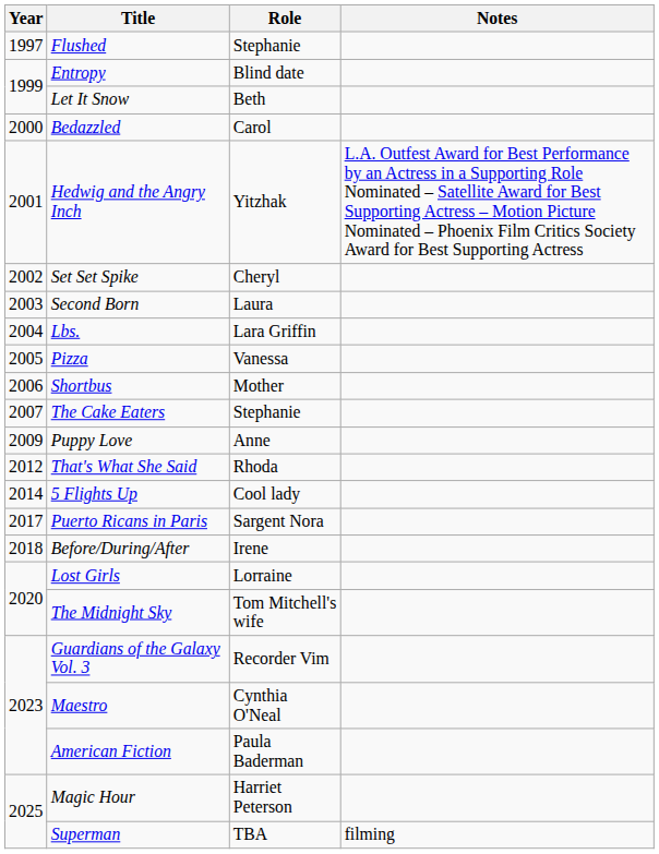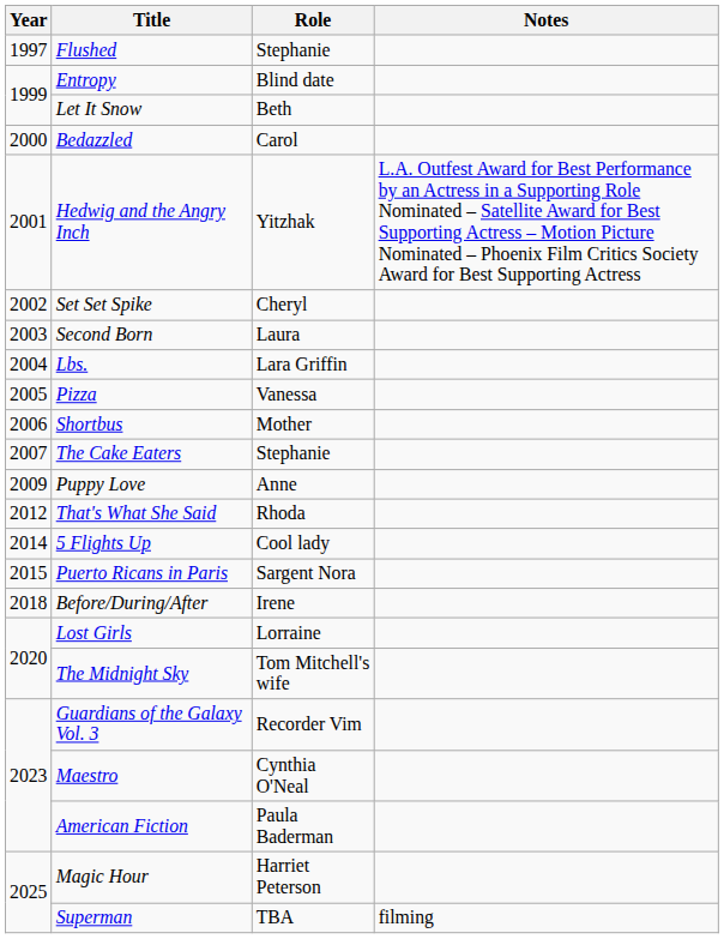 <table class="wikitable sortable">
 <tr>
 <th>Year</th>
 <th>Title</th>
 <th>Role</th>
 <th class="unsortable">Notes</th>
 </tr>
 <tr>
 <td>1997</td>
 <td><em><a href='#'>Flushed</a></em></td>
 <td>Stephanie</td>
 <td></td>
 </tr>
 <tr>
 <td rowspan="2">1999</td>
 <td><em><a href='#'>Entropy</a></em></td>
 <td>Blind date</td>
 <td></td>
 </tr>
 <tr>
 <td><em>Let It Snow</em></td>
 <td>Beth</td>
 <td></td>
 </tr>
 <tr>
 <td>2000</td>
 <td><em><a href='#'>Bedazzled</a></em></td>
 <td>Carol</td>
 <td></td>
 </tr>
 <tr>
 <td>2001</td>
 <td><em><a href='#'>Hedwig and the Angry Inch</a></em></td>
 <td>Yitzhak</td>
 <td><a href='#'>L.A. Outfest Award for Best Performance by an Actress in a Supporting Role</a><br>Nominated – <a href='#'>Satellite Award for Best Supporting Actress – Motion Picture</a><br>Nominated – Phoenix Film Critics Society Award for Best Supporting Actress</td>
 </tr>
 <tr>
 <td>2002</td>
 <td><em>Set Set Spike</em></td>
 <td>Cheryl</td>
 <td></td>
 </tr>
 <tr>
 <td>2003</td>
 <td><em>Second Born</em></td>
 <td>Laura</td>
 <td></td>
 </tr>
 <tr>
 <td>2004</td>
 <td><em><a href='#'>Lbs.</a></em></td>
 <td>Lara Griffin</td>
 <td></td>
 </tr>
 <tr>
 <td>2005</td>
 <td><em><a href='#'>Pizza</a></em></td>
 <td>Vanessa</td>
 <td></td>
 </tr>
 <tr>
 <td>2006</td>
 <td><em><a href='#'>Shortbus</a></em></td>
 <td>Mother</td>
 <td></td>
 </tr>
 <tr>
 <td>2007</td>
 <td><em><a href='#'>The Cake Eaters</a></em></td>
 <td>Stephanie</td>
 <td></td>
 </tr>
 <tr>
 <td>2009</td>
 <td><em>Puppy Love</em></td>
 <td>Anne</td>
 <td></td>
 </tr>
 <tr>
 <td>2012</td>
 <td><em><a href='#'>That's What She Said</a></em></td>
 <td>Rhoda</td>
 <td></td>
 </tr>
 <tr>
 <td>2014</td>
 <td><em><a href='#'>5 Flights Up</a></em></td>
 <td>Cool lady</td>
 <td></td>
 </tr>
 <tr>
-<td>2017</td>
+<td>2015</td>
 <td><em><a href='#'>Puerto Ricans in Paris</a></em></td>
 <td>Sargent Nora</td>
 <td></td>
 </tr>
 <tr>
 <td>2018</td>
 <td><em>Before/During/After </em></td>
 <td>Irene</td>
 <td></td>
 </tr>
 <tr>
 <td rowspan="2">2020</td>
 <td><em><a href='#'>Lost Girls</a></em></td>
 <td>Lorraine</td>
 <td></td>
 </tr>
 <tr>
 <td><em><a href='#'>The Midnight Sky</a></em></td>
 <td>Tom Mitchell's wife</td>
 <td></td>
 </tr>
 <tr>
 <td rowspan="3">2023</td>
 <td><em><a href='#'>Guardians of the Galaxy Vol. 3</a></em></td>
 <td>Recorder Vim</td>
 <td></td>
 </tr>
 <tr>
 <td><em><a href='#'>Maestro</a></em></td>
 <td>Cynthia O'Neal</td>
 <td></td>
 </tr>
 <tr>
 <td><em><a href='#'>American Fiction</a></em></td>
 <td>Paula Baderman</td>
 <td></td>
 </tr>
 <tr>
 <td rowspan="2">2025</td>
 <td><em>Magic Hour</em></td>
 <td>Harriet Peterson</td>
 <td></td>
 </tr>
 <tr>
 <td><em><a href='#'>Superman</a></em></td>
 <td>TBA</td>
 <td>filming</td>
 </tr>
 </table>
